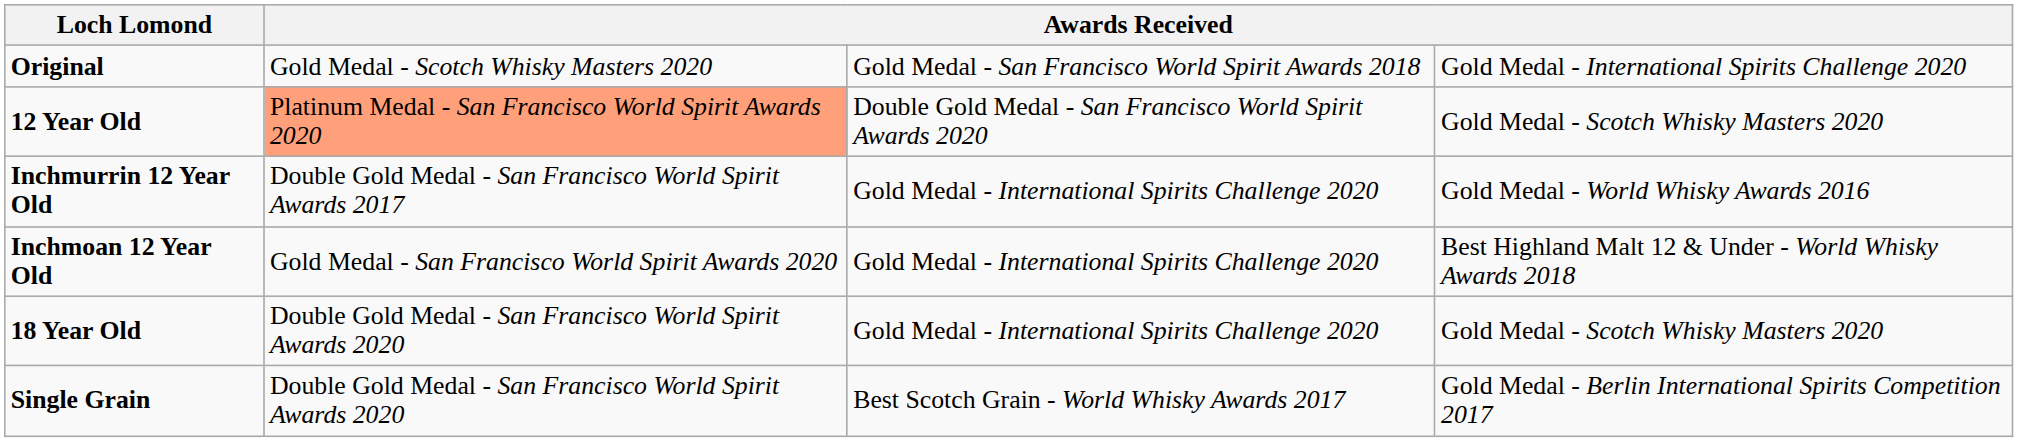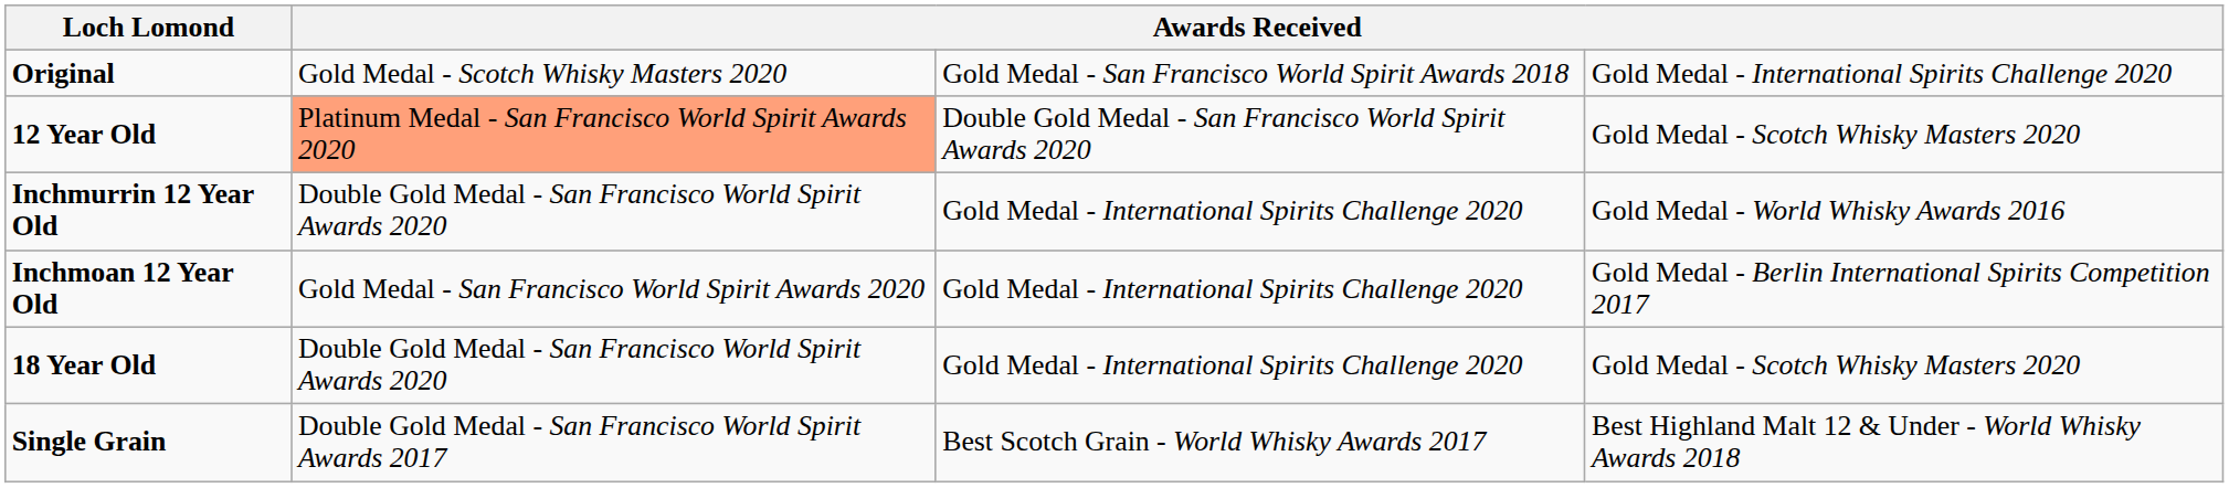 <table class="wikitable">
 <tr>
 <th>Loch Lomond</th>
 <th colspan="3">Awards Received</th>
 </tr>
 <tr>
 <td><strong>Original</strong></td>
 <td>Gold Medal - <em>Scotch Whisky Masters 2020</em></td>
 <td>Gold Medal - <em>San Francisco World Spirit Awards</em> <em>2018</em></td>
 <td>Gold Medal - <em>International Spirits Challenge 2020</em></td>
 </tr>
 <tr>
 <td><strong>12 Year Old</strong></td>
 <td style="background: lightsalmon;">Platinum Medal - <em>San Francisco World Spirit Awards</em> <em>2020</em></td>
 <td>Double Gold Medal - <em>San Francisco World Spirit Awards</em> <em>2020</em></td>
 <td>Gold Medal - <em>Scotch Whisky Masters 2020</em></td>
 </tr>
 <tr>
 <td><strong>Inchmurrin 12 Year Old</strong></td>
-<td>Double Gold Medal - <em>San Francisco World Spirit Awards</em> <em>2017</em></td>
+<td>Double Gold Medal - <em>San Francisco World Spirit Awards</em> <em>2020</em></td>
 <td>Gold Medal - <em>International Spirits Challenge 2020</em></td>
 <td>Gold Medal - <em>World Whisky Awards 2016</em></td>
 </tr>
 <tr>
 <td><strong>Inchmoan 12 Year Old</strong></td>
 <td>Gold Medal - <em>San Francisco World Spirit Awards</em> <em>2020</em></td>
 <td>Gold Medal - <em>International Spirits Challenge 2020</em></td>
-<td>Best Highland Malt 12 & Under - <em>World Whisky Awards 2018</em></td>
+<td>Gold Medal - <em>Berlin International Spirits Competition 2017</em></td>
 </tr>
 <tr>
 <td><strong>18 Year Old</strong></td>
 <td>Double Gold Medal - <em>San Francisco World Spirit Awards</em> <em>2020</em></td>
 <td>Gold Medal - <em>International Spirits Challenge 2020</em></td>
 <td>Gold Medal - <em>Scotch Whisky Masters 2020</em></td>
 </tr>
 <tr>
 <td><strong>Single Grain</strong></td>
-<td>Double Gold Medal - <em>San Francisco World Spirit Awards</em> <em>2020</em></td>
+<td>Double Gold Medal - <em>San Francisco World Spirit Awards</em> <em>2017</em></td>
 <td>Best Scotch Grain - <em>World Whisky Awards 2017</em></td>
-<td>Gold Medal - <em>Berlin International Spirits Competition 2017</em></td>
+<td>Best Highland Malt 12 & Under - <em>World Whisky Awards 2018</em></td>
 </tr>
 </table>
